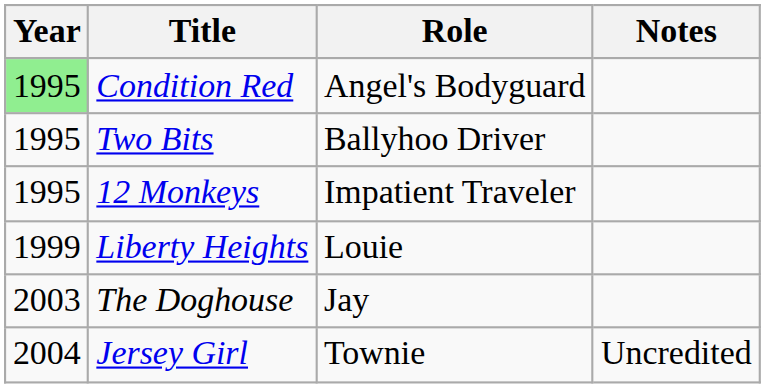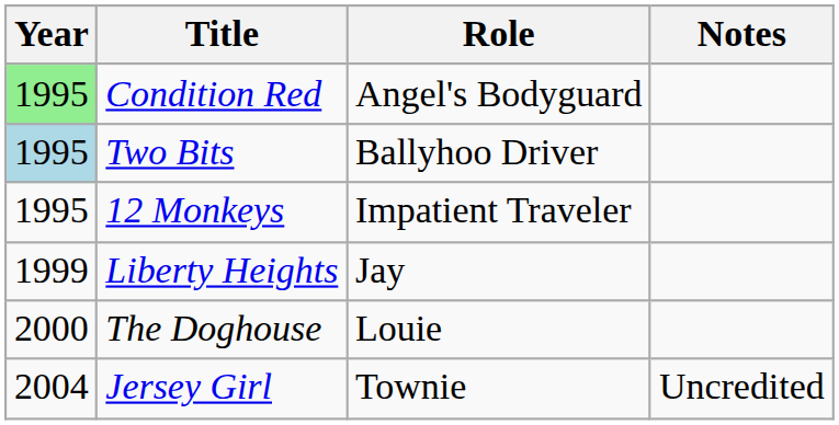 <table class="wikitable sortable">
 <tr>
 <th>Year</th>
 <th>Title</th>
 <th>Role</th>
 <th>Notes</th>
 </tr>
 <tr>
 <td style="background: lightgreen;">1995</td>
 <td><a href='#'><em>Condition Red</em></a></td>
 <td>Angel's Bodyguard</td>
 <td></td>
 </tr>
 <tr>
-<td>1995</td>
+<td style="background: lightblue;">1995</td>
 <td><em><a href='#'>Two Bits</a></em></td>
 <td>Ballyhoo Driver</td>
 <td></td>
 </tr>
 <tr>
 <td>1995</td>
 <td><em><a href='#'>12 Monkeys</a></em></td>
 <td>Impatient Traveler</td>
 <td></td>
 </tr>
 <tr>
 <td>1999</td>
 <td><em><a href='#'>Liberty Heights</a></em></td>
-<td>Louie</td>
+<td>Jay</td>
 <td></td>
 </tr>
 <tr>
-<td>2003</td>
+<td>2000</td>
 <td><em>The Doghouse</em></td>
-<td>Jay</td>
+<td>Louie</td>
 <td></td>
 </tr>
 <tr>
 <td>2004</td>
 <td><a href='#'><em>Jersey Girl</em></a></td>
 <td>Townie</td>
 <td>Uncredited</td>
 </tr>
 </table>
